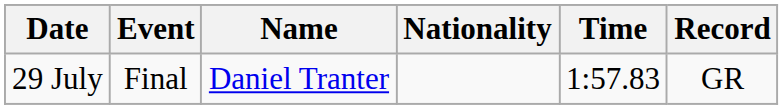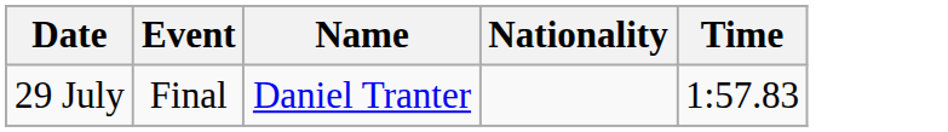 <table class=wikitable style=text-align:center>
 <tr>
 <th>Date</th>
 <th>Event</th>
 <th>Name</th>
 <th>Nationality</th>
 <th>Time</th>
-<th>Record</th>
 </tr>
 <tr>
 <td>29 July</td>
 <td>Final</td>
 <td align=left><a href='#'>Daniel Tranter</a></td>
 <td align=left></td>
 <td>1:57.83</td>
-<td>GR</td>
 </tr>
 </table>
